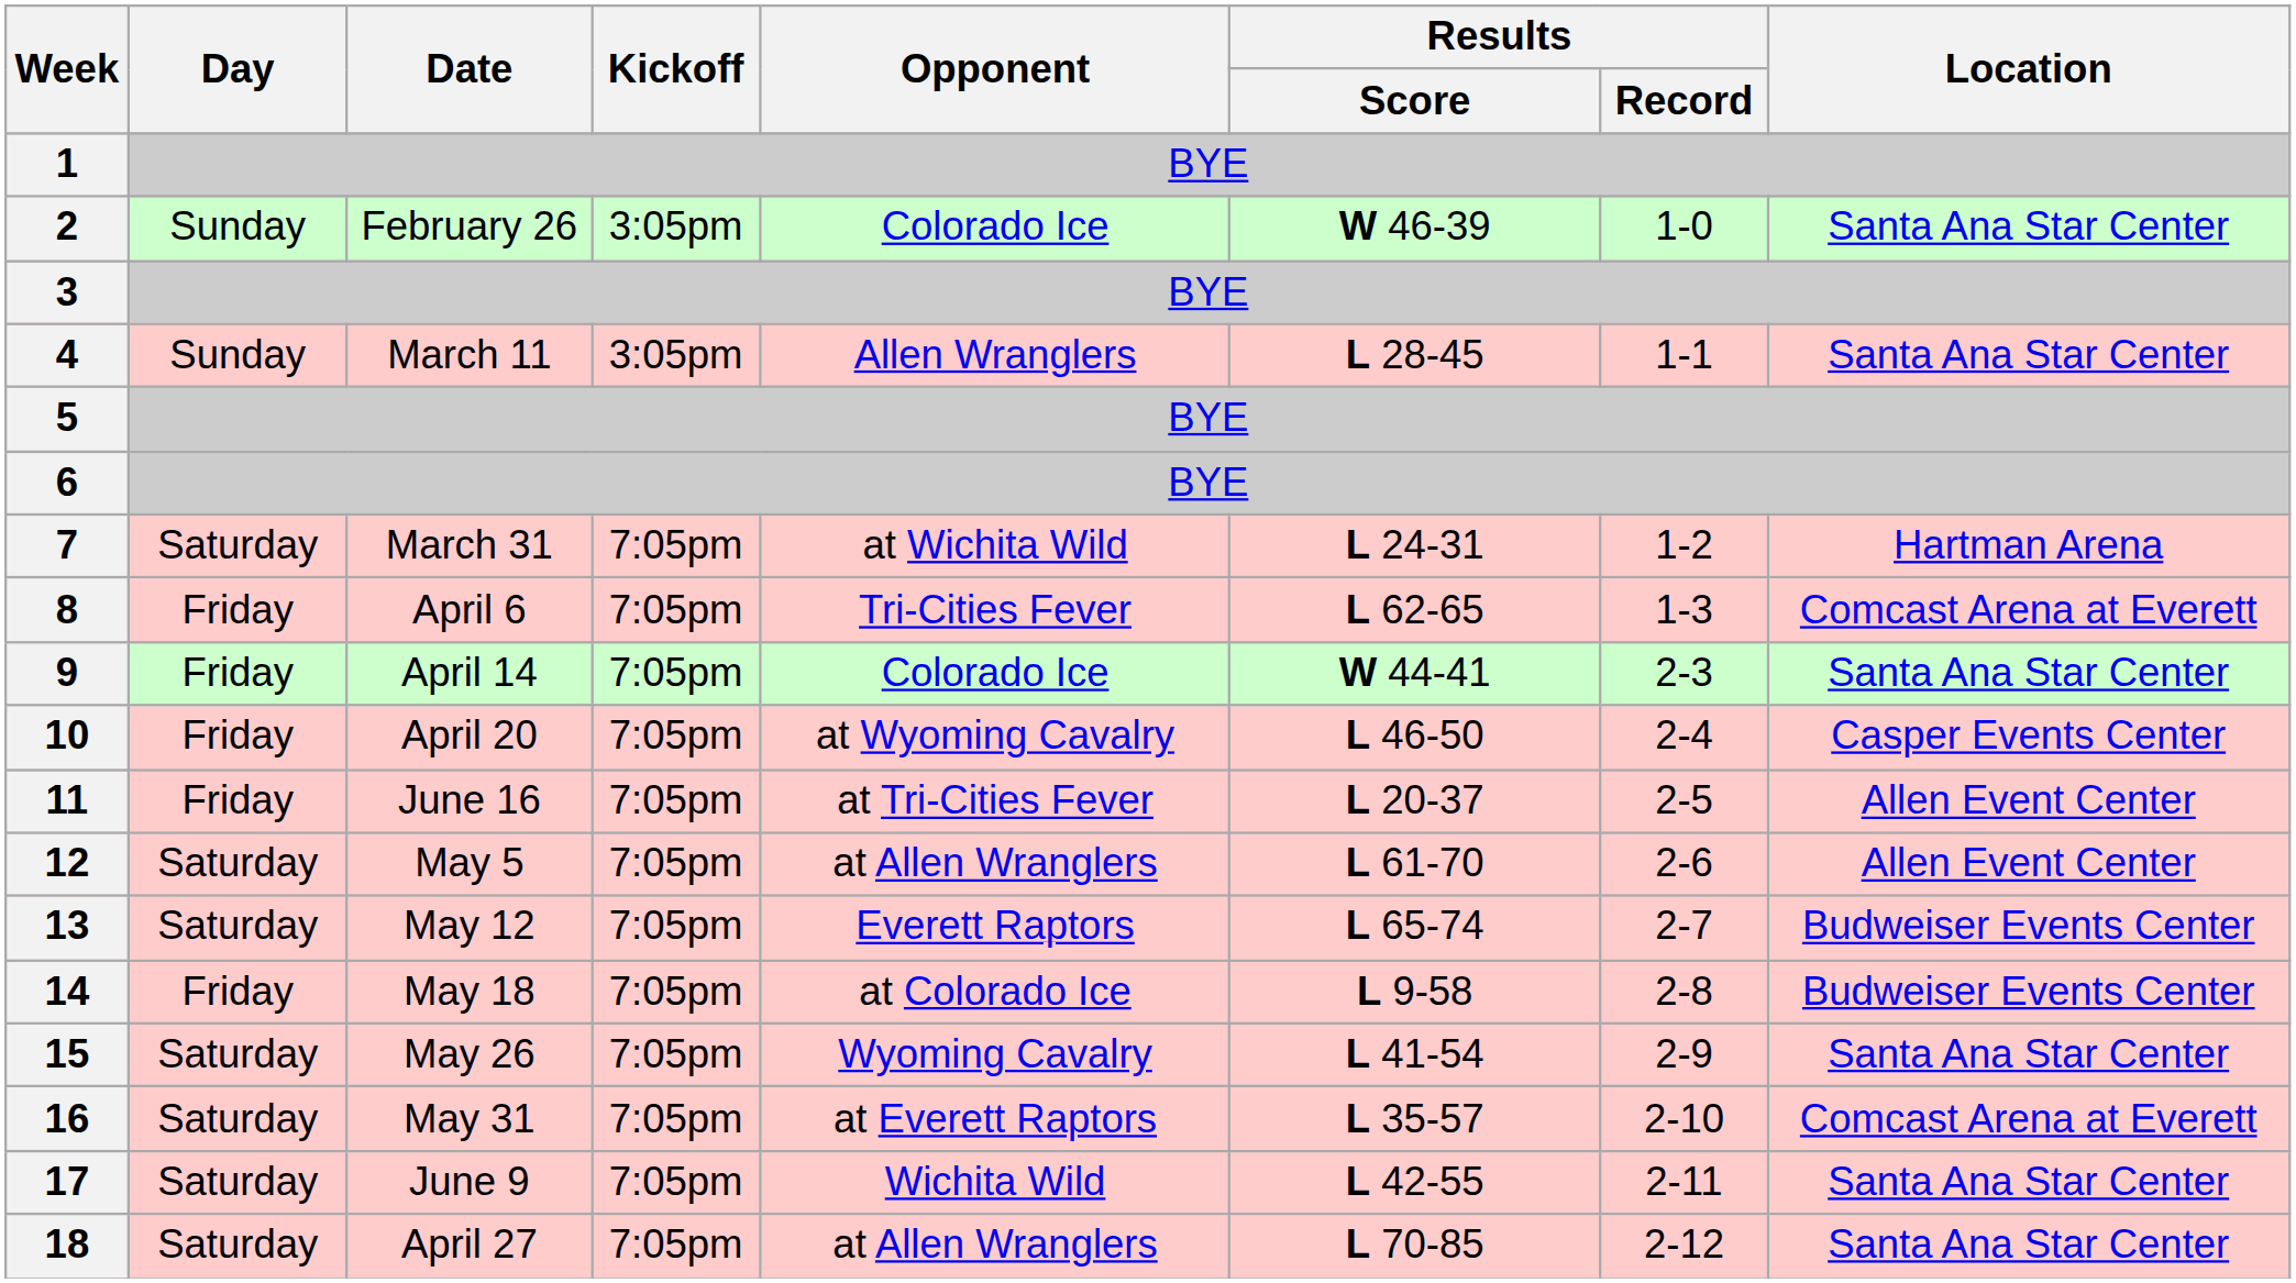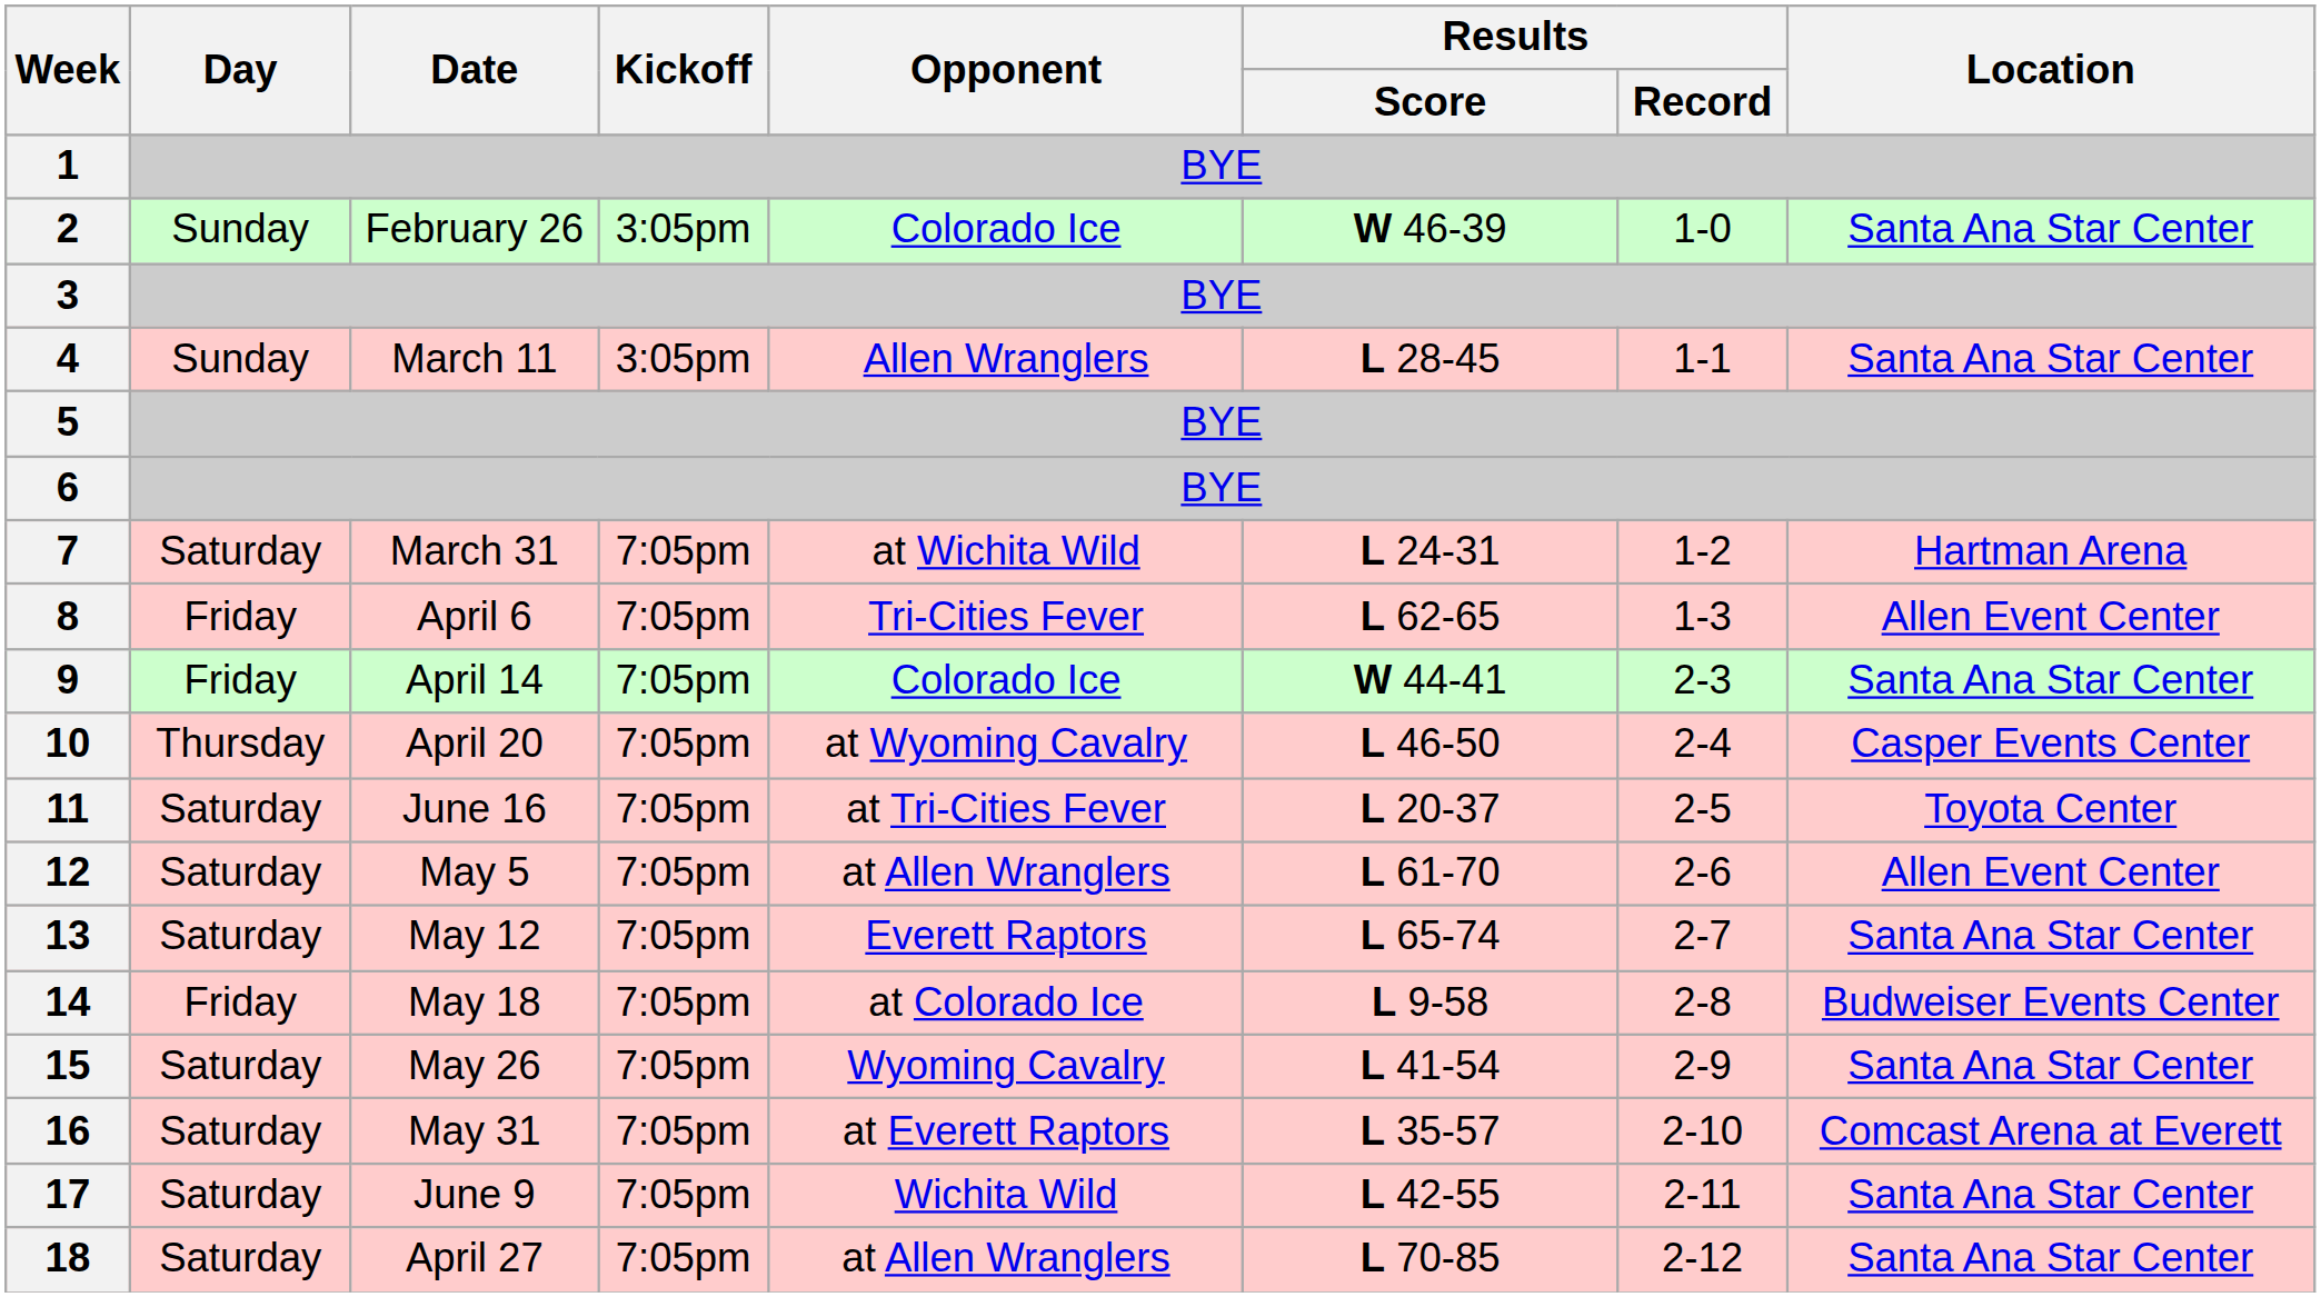 <table class="wikitable">
 <tr>
 <th rowspan="2" width="40">Week</th>
 <th rowspan="2" width="80">Day</th>
 <th rowspan="2" width="90">Date</th>
 <th rowspan="2" width="60">Kickoff</th>
 <th rowspan="2" width="180">Opponent</th>
 <th colspan="2" width="200">Results</th>
 <th rowspan="2" width="200">Location</th>
 </tr>
 <tr>
 <th width="140">Score</th>
 <th width="60">Record</th>
 </tr>
 <tr align="center" bgcolor="#CCCCCC">
 <th>1</th>
 <td colSpan=7><a href='#'>BYE</a></td>
 </tr>
 <tr align="center" bgcolor="#CCFFCC">
 <th>2</th>
 <td>Sunday</td>
 <td>February 26</td>
 <td>3:05pm</td>
 <td><a href='#'>Colorado Ice</a></td>
 <td><strong>W</strong> 46-39</td>
 <td>1-0</td>
 <td><a href='#'>Santa Ana Star Center</a></td>
 </tr>
 <tr align="center" bgcolor="#CCCCCC">
 <th>3</th>
 <td colSpan=7><a href='#'>BYE</a></td>
 </tr>
 <tr align="center" bgcolor="#FFCCCC">
 <th>4</th>
 <td>Sunday</td>
 <td>March 11</td>
 <td>3:05pm</td>
 <td><a href='#'>Allen Wranglers</a></td>
 <td><strong>L</strong> 28-45</td>
 <td>1-1</td>
 <td><a href='#'>Santa Ana Star Center</a></td>
 </tr>
 <tr align="center" bgcolor="#CCCCCC">
 <th>5</th>
 <td colSpan=7><a href='#'>BYE</a></td>
 </tr>
 <tr align="center" bgcolor="#CCCCCC">
 <th>6</th>
 <td colSpan=7><a href='#'>BYE</a></td>
 </tr>
 <tr align="center" bgcolor="#FFCCCC">
 <th>7</th>
 <td>Saturday</td>
 <td>March 31</td>
 <td>7:05pm</td>
 <td>at <a href='#'>Wichita Wild</a></td>
 <td><strong>L</strong> 24-31</td>
 <td>1-2</td>
 <td><a href='#'>Hartman Arena</a></td>
 </tr>
 <tr align="center" bgcolor="#FFCCCC">
 <th>8</th>
 <td>Friday</td>
 <td>April 6</td>
 <td>7:05pm</td>
 <td><a href='#'>Tri-Cities Fever</a></td>
 <td><strong>L</strong> 62-65</td>
 <td>1-3</td>
-<td><a href='#'>Comcast Arena at Everett</a></td>
+<td><a href='#'>Allen Event Center</a></td>
 </tr>
 <tr align="center" bgcolor="#CCFFCC">
 <th>9</th>
 <td>Friday</td>
 <td>April 14</td>
 <td>7:05pm</td>
 <td><a href='#'>Colorado Ice</a></td>
 <td><strong>W</strong> 44-41</td>
 <td>2-3</td>
 <td><a href='#'>Santa Ana Star Center</a></td>
 </tr>
 <tr align="center" bgcolor="#FFCCCC">
 <th>10</th>
-<td>Friday</td>
+<td>Thursday</td>
 <td>April 20</td>
 <td>7:05pm</td>
 <td>at <a href='#'>Wyoming Cavalry</a></td>
 <td><strong>L</strong> 46-50</td>
 <td>2-4</td>
 <td><a href='#'>Casper Events Center</a></td>
 </tr>
 <tr align="center" bgcolor="#FFCCCC">
 <th>11</th>
-<td>Friday</td>
+<td>Saturday</td>
 <td>June 16</td>
 <td>7:05pm</td>
 <td>at <a href='#'>Tri-Cities Fever</a></td>
 <td><strong>L</strong> 20-37</td>
 <td>2-5</td>
-<td><a href='#'>Allen Event Center</a></td>
+<td><a href='#'>Toyota Center</a></td>
 </tr>
 <tr align="center" bgcolor="#FFCCCC">
 <th>12</th>
 <td>Saturday</td>
 <td>May 5</td>
 <td>7:05pm</td>
 <td>at <a href='#'>Allen Wranglers</a></td>
 <td><strong>L</strong> 61-70</td>
 <td>2-6</td>
 <td><a href='#'>Allen Event Center</a></td>
 </tr>
 <tr align="center" bgcolor="#FFCCCC">
 <th>13</th>
 <td>Saturday</td>
 <td>May 12</td>
 <td>7:05pm</td>
 <td><a href='#'>Everett Raptors</a></td>
 <td><strong>L</strong> 65-74</td>
 <td>2-7</td>
-<td><a href='#'>Budweiser Events Center</a></td>
+<td><a href='#'>Santa Ana Star Center</a></td>
 </tr>
 <tr align="center" bgcolor="#FFCCCC">
 <th>14</th>
 <td>Friday</td>
 <td>May 18</td>
 <td>7:05pm</td>
 <td>at <a href='#'>Colorado Ice</a></td>
 <td><strong>L</strong> 9-58</td>
 <td>2-8</td>
 <td><a href='#'>Budweiser Events Center</a></td>
 </tr>
 <tr align="center" bgcolor="#FFCCCC">
 <th>15</th>
 <td>Saturday</td>
 <td>May 26</td>
 <td>7:05pm</td>
 <td><a href='#'>Wyoming Cavalry</a></td>
 <td><strong>L</strong> 41-54</td>
 <td>2-9</td>
 <td><a href='#'>Santa Ana Star Center</a></td>
 </tr>
 <tr align="center" bgcolor="#FFCCCC">
 <th>16</th>
 <td>Saturday</td>
 <td>May 31</td>
 <td>7:05pm</td>
 <td>at <a href='#'>Everett Raptors</a></td>
 <td><strong>L</strong> 35-57</td>
 <td>2-10</td>
 <td><a href='#'>Comcast Arena at Everett</a></td>
 </tr>
 <tr align="center" bgcolor="#FFCCCC">
 <th>17</th>
 <td>Saturday</td>
 <td>June 9</td>
 <td>7:05pm</td>
 <td><a href='#'>Wichita Wild</a></td>
 <td><strong>L</strong> 42-55</td>
 <td>2-11</td>
 <td><a href='#'>Santa Ana Star Center</a></td>
 </tr>
 <tr align="center" bgcolor="#FFCCCC">
 <th>18</th>
 <td>Saturday</td>
 <td>April 27</td>
 <td>7:05pm</td>
 <td>at <a href='#'>Allen Wranglers</a></td>
 <td><strong>L</strong> 70-85</td>
 <td>2-12</td>
 <td><a href='#'>Santa Ana Star Center</a></td>
 </tr>
 </table>
